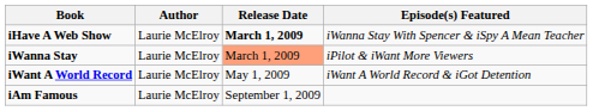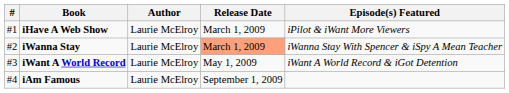 <table class="wikitable">
 <tr>
+<th>#</th>
 <th>Book</th>
 <th>Author</th>
 <th>Release Date</th>
 <th>Episode(s) Featured</th>
 </tr>
 <tr>
+<td>#1</td>
 <td><strong>iHave A Web Show</strong></td>
 <td>Laurie McElroy</td>
-<td><strong>March 1, 2009</strong></td>
+<td>March 1, 2009</td>
+<td><em>iPilot & iWant More Viewers</em></td>
+</tr>
+<tr>
+<td>#2</td>
+<td><strong>iWanna Stay</strong></td>
+<td>Laurie McElroy</td>
+<td style="background: lightsalmon;">March 1, 2009</td>
 <td><em>iWanna Stay With Spencer & iSpy A Mean Teacher</em></td>
 </tr>
 <tr>
-<td><strong>iWanna Stay</strong></td>
-<td>Laurie McElroy</td>
-<td style="background: lightsalmon;">March 1, 2009</td>
-<td><em>iPilot & iWant More Viewers</em></td>
-</tr>
-<tr>
+<td>#3</td>
 <td><strong>iWant A <a href='#'>World Record</a></strong></td>
 <td>Laurie McElroy</td>
 <td>May 1, 2009</td>
 <td><em>iWant A World Record & iGot Detention</em></td>
 </tr>
 <tr>
+<td>#4</td>
 <td><strong>iAm Famous</strong></td>
 <td>Laurie McElroy</td>
 <td>September 1, 2009</td>
 <td></td>
 </tr>
 </table>
